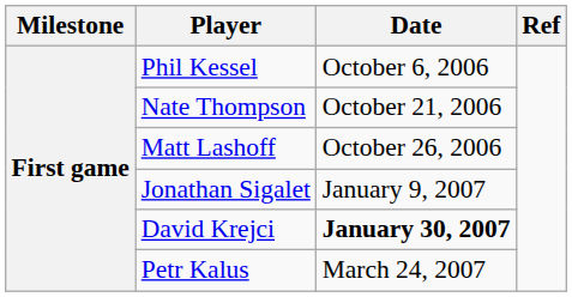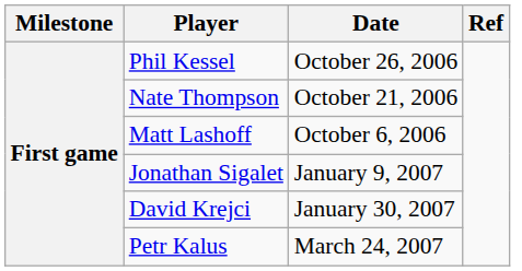 <table class="wikitable">
 <tr>
 <th scope="col">Milestone</th>
 <th scope="col">Player</th>
 <th scope="col">Date</th>
 <th scope="col">Ref</th>
 </tr>
 <tr>
 <th rowspan=6>First game</th>
 <td><a href='#'>Phil Kessel</a></td>
-<td>October 6, 2006</td>
+<td>October 26, 2006</td>
 <td rowspan=6></td>
 </tr>
 <tr>
 <td><a href='#'>Nate Thompson</a></td>
 <td>October 21, 2006</td>
 </tr>
 <tr>
 <td><a href='#'>Matt Lashoff</a></td>
-<td>October 26, 2006</td>
+<td>October 6, 2006</td>
 </tr>
 <tr>
 <td><a href='#'>Jonathan Sigalet</a></td>
 <td>January 9, 2007</td>
 </tr>
 <tr>
 <td><a href='#'>David Krejci</a></td>
-<td><strong>January 30, 2007</strong></td>
+<td>January 30, 2007</td>
 </tr>
 <tr>
 <td><a href='#'>Petr Kalus</a></td>
 <td>March 24, 2007</td>
 </tr>
 </table>
